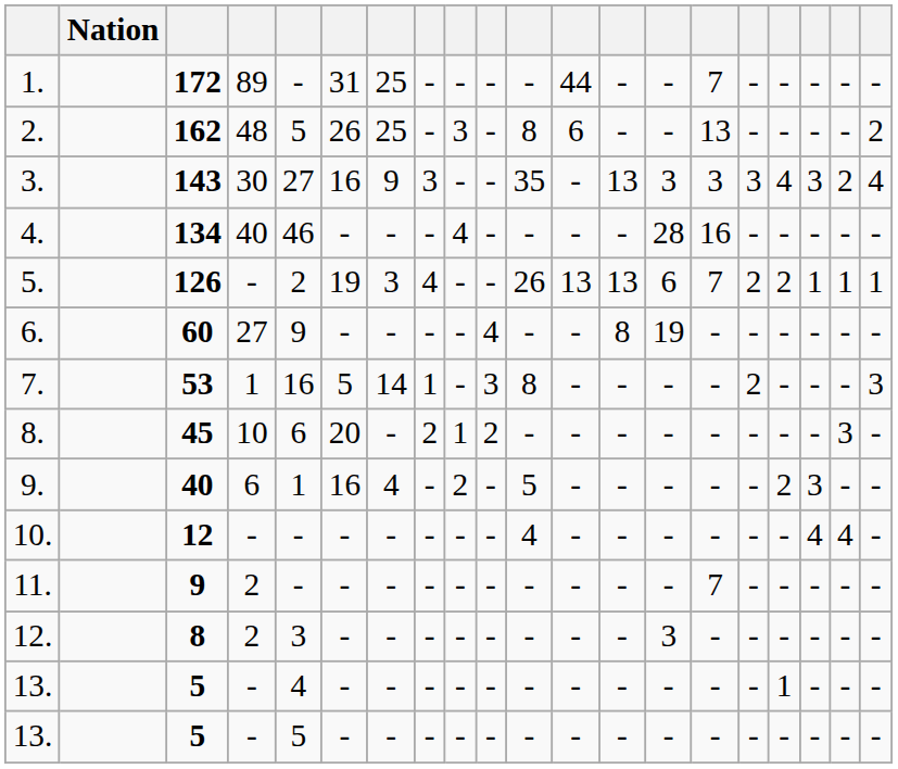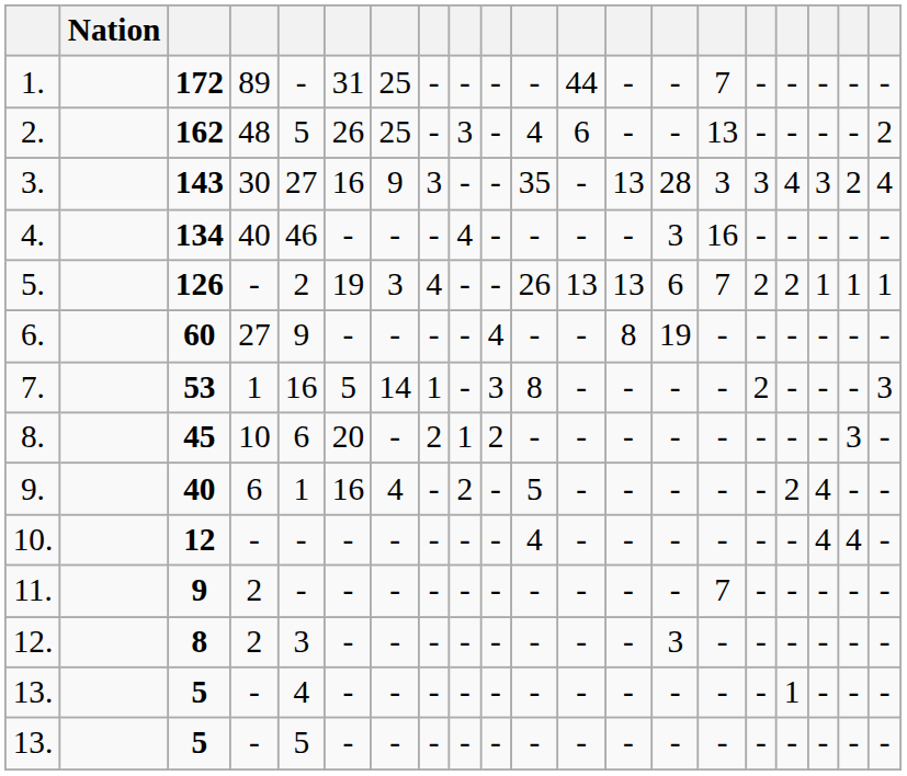 <table class="wikitable sortable" style="text-align:center">
 <tr>
 <th></th>
 <th>Nation</th>
 <th></th>
 <th></th>
 <th></th>
 <th></th>
 <th></th>
 <th></th>
 <th></th>
 <th></th>
 <th></th>
 <th></th>
 <th></th>
 <th></th>
 <th></th>
 <th></th>
 <th></th>
 <th></th>
 <th></th>
 <th></th>
 </tr>
 <tr>
 <td>1.</td>
 <td style="text-align:left"></td>
 <td><strong>172</strong></td>
 <td>89</td>
 <td>-</td>
 <td>31</td>
 <td>25</td>
 <td>-</td>
 <td>-</td>
 <td>-</td>
 <td>-</td>
 <td>44</td>
 <td>-</td>
 <td>-</td>
 <td>7</td>
 <td>-</td>
 <td>-</td>
 <td>-</td>
 <td>-</td>
 <td>-</td>
 </tr>
 <tr>
 <td>2.</td>
 <td style="text-align:left"></td>
 <td><strong>162</strong></td>
 <td>48</td>
 <td>5</td>
 <td>26</td>
 <td>25</td>
 <td>-</td>
 <td>3</td>
 <td>-</td>
-<td>8</td>
+<td>4</td>
 <td>6</td>
 <td>-</td>
 <td>-</td>
 <td>13</td>
 <td>-</td>
 <td>-</td>
 <td>-</td>
 <td>-</td>
 <td>2</td>
 </tr>
 <tr>
 <td>3.</td>
 <td style="text-align:left"></td>
 <td><strong>143</strong></td>
 <td>30</td>
 <td>27</td>
 <td>16</td>
 <td>9</td>
 <td>3</td>
 <td>-</td>
 <td>-</td>
 <td>35</td>
 <td>-</td>
 <td>13</td>
-<td>3</td>
+<td>28</td>
 <td>3</td>
 <td>3</td>
 <td>4</td>
 <td>3</td>
 <td>2</td>
 <td>4</td>
 </tr>
 <tr>
 <td>4.</td>
 <td style="text-align:left"></td>
 <td><strong>134</strong></td>
 <td>40</td>
 <td>46</td>
 <td>-</td>
 <td>-</td>
 <td>-</td>
 <td>4</td>
 <td>-</td>
 <td>-</td>
 <td>-</td>
 <td>-</td>
-<td>28</td>
+<td>3</td>
 <td>16</td>
 <td>-</td>
 <td>-</td>
 <td>-</td>
 <td>-</td>
 <td>-</td>
 </tr>
 <tr>
 <td>5.</td>
 <td style="text-align:left"></td>
 <td><strong>126</strong></td>
 <td>-</td>
 <td>2</td>
 <td>19</td>
 <td>3</td>
 <td>4</td>
 <td>-</td>
 <td>-</td>
 <td>26</td>
 <td>13</td>
 <td>13</td>
 <td>6</td>
 <td>7</td>
 <td>2</td>
 <td>2</td>
 <td>1</td>
 <td>1</td>
 <td>1</td>
 </tr>
 <tr>
 <td>6.</td>
 <td style="text-align:left"></td>
 <td><strong>60</strong></td>
 <td>27</td>
 <td>9</td>
 <td>-</td>
 <td>-</td>
 <td>-</td>
 <td>-</td>
 <td>4</td>
 <td>-</td>
 <td>-</td>
 <td>8</td>
 <td>19</td>
 <td>-</td>
 <td>-</td>
 <td>-</td>
 <td>-</td>
 <td>-</td>
 <td>-</td>
 </tr>
 <tr>
 <td>7.</td>
 <td style="text-align:left"></td>
 <td><strong>53</strong></td>
 <td>1</td>
 <td>16</td>
 <td>5</td>
 <td>14</td>
 <td>1</td>
 <td>-</td>
 <td>3</td>
 <td>8</td>
 <td>-</td>
 <td>-</td>
 <td>-</td>
 <td>-</td>
 <td>2</td>
 <td>-</td>
 <td>-</td>
 <td>-</td>
 <td>3</td>
 </tr>
 <tr>
 <td>8.</td>
 <td style="text-align:left"></td>
 <td><strong>45</strong></td>
 <td>10</td>
 <td>6</td>
 <td>20</td>
 <td>-</td>
 <td>2</td>
 <td>1</td>
 <td>2</td>
 <td>-</td>
 <td>-</td>
 <td>-</td>
 <td>-</td>
 <td>-</td>
 <td>-</td>
 <td>-</td>
 <td>-</td>
 <td>3</td>
 <td>-</td>
 </tr>
 <tr>
 <td>9.</td>
 <td style="text-align:left"></td>
 <td><strong>40</strong></td>
 <td>6</td>
 <td>1</td>
 <td>16</td>
 <td>4</td>
 <td>-</td>
 <td>2</td>
 <td>-</td>
 <td>5</td>
 <td>-</td>
 <td>-</td>
 <td>-</td>
 <td>-</td>
 <td>-</td>
 <td>2</td>
-<td>3</td>
+<td>4</td>
 <td>-</td>
 <td>-</td>
 </tr>
 <tr>
 <td>10.</td>
 <td style="text-align:left"></td>
 <td><strong>12</strong></td>
 <td>-</td>
 <td>-</td>
 <td>-</td>
 <td>-</td>
 <td>-</td>
 <td>-</td>
 <td>-</td>
 <td>4</td>
 <td>-</td>
 <td>-</td>
 <td>-</td>
 <td>-</td>
 <td>-</td>
 <td>-</td>
 <td>4</td>
 <td>4</td>
 <td>-</td>
 </tr>
 <tr>
 <td>11.</td>
 <td style="text-align:left"></td>
 <td><strong>9</strong></td>
 <td>2</td>
 <td>-</td>
 <td>-</td>
 <td>-</td>
 <td>-</td>
 <td>-</td>
 <td>-</td>
 <td>-</td>
 <td>-</td>
 <td>-</td>
 <td>-</td>
 <td>7</td>
 <td>-</td>
 <td>-</td>
 <td>-</td>
 <td>-</td>
 <td>-</td>
 </tr>
 <tr>
 <td>12.</td>
 <td style="text-align:left"></td>
 <td><strong>8</strong></td>
 <td>2</td>
 <td>3</td>
 <td>-</td>
 <td>-</td>
 <td>-</td>
 <td>-</td>
 <td>-</td>
 <td>-</td>
 <td>-</td>
 <td>-</td>
 <td>3</td>
 <td>-</td>
 <td>-</td>
 <td>-</td>
 <td>-</td>
 <td>-</td>
 <td>-</td>
 </tr>
 <tr>
 <td>13.</td>
 <td style="text-align:left"></td>
 <td><strong>5</strong></td>
 <td>-</td>
 <td>4</td>
 <td>-</td>
 <td>-</td>
 <td>-</td>
 <td>-</td>
 <td>-</td>
 <td>-</td>
 <td>-</td>
 <td>-</td>
 <td>-</td>
 <td>-</td>
 <td>-</td>
 <td>1</td>
 <td>-</td>
 <td>-</td>
 <td>-</td>
 </tr>
 <tr>
 <td>13.</td>
 <td style="text-align:left"></td>
 <td><strong>5</strong></td>
 <td>-</td>
 <td>5</td>
 <td>-</td>
 <td>-</td>
 <td>-</td>
 <td>-</td>
 <td>-</td>
 <td>-</td>
 <td>-</td>
 <td>-</td>
 <td>-</td>
 <td>-</td>
 <td>-</td>
 <td>-</td>
 <td>-</td>
 <td>-</td>
 <td>-</td>
 </tr>
 </table>
